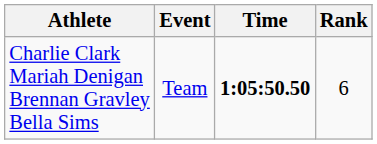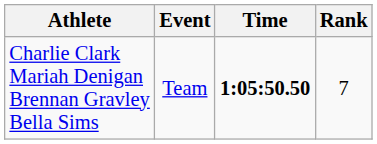 <table class="wikitable">
 <tr>
 <th>Athlete</th>
 <th>Event</th>
 <th>Time</th>
 <th>Rank</th>
 </tr>
 <tr align="center">
 <td align="left"><a href='#'>Charlie Clark</a><br><a href='#'>Mariah Denigan</a><br><a href='#'>Brennan Gravley</a><br><a href='#'>Bella Sims</a></td>
 <td><a href='#'>Team</a></td>
 <td><strong>1:05:50.50</strong></td>
-<td>6</td>
+<td>7</td>
 </tr>
 </table>
